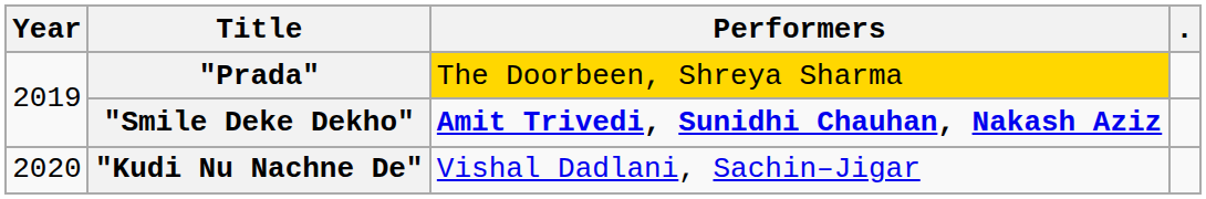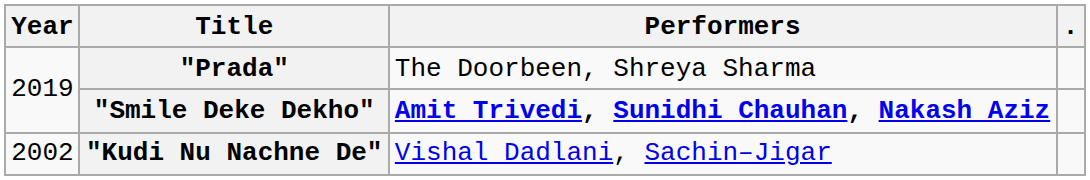 <table class="wikitable plainrowheaders unsortable" style="text-align: margin;">
 <tr>
 <th>Year</th>
 <th>Title</th>
 <th>Performers</th>
 <th>.</th>
 </tr>
 <tr>
 <td rowspan="2">2019</td>
 <th scope="row">"Prada"</th>
-<td style="background: gold;">The Doorbeen, Shreya Sharma</td>
+<td>The Doorbeen, Shreya Sharma</td>
 <td></td>
 </tr>
 <tr>
 <th scope="row">"Smile Deke Dekho"</th>
 <td><strong><a href='#'>Amit Trivedi</a>, <a href='#'>Sunidhi Chauhan</a>, <a href='#'>Nakash Aziz</a></strong></td>
 <td></td>
 </tr>
 <tr>
-<td>2020</td>
+<td>2002</td>
 <th scope="row">"Kudi Nu Nachne De"</th>
 <td><a href='#'>Vishal Dadlani</a>, <a href='#'>Sachin–Jigar</a></td>
 <td></td>
 </tr>
 </table>
